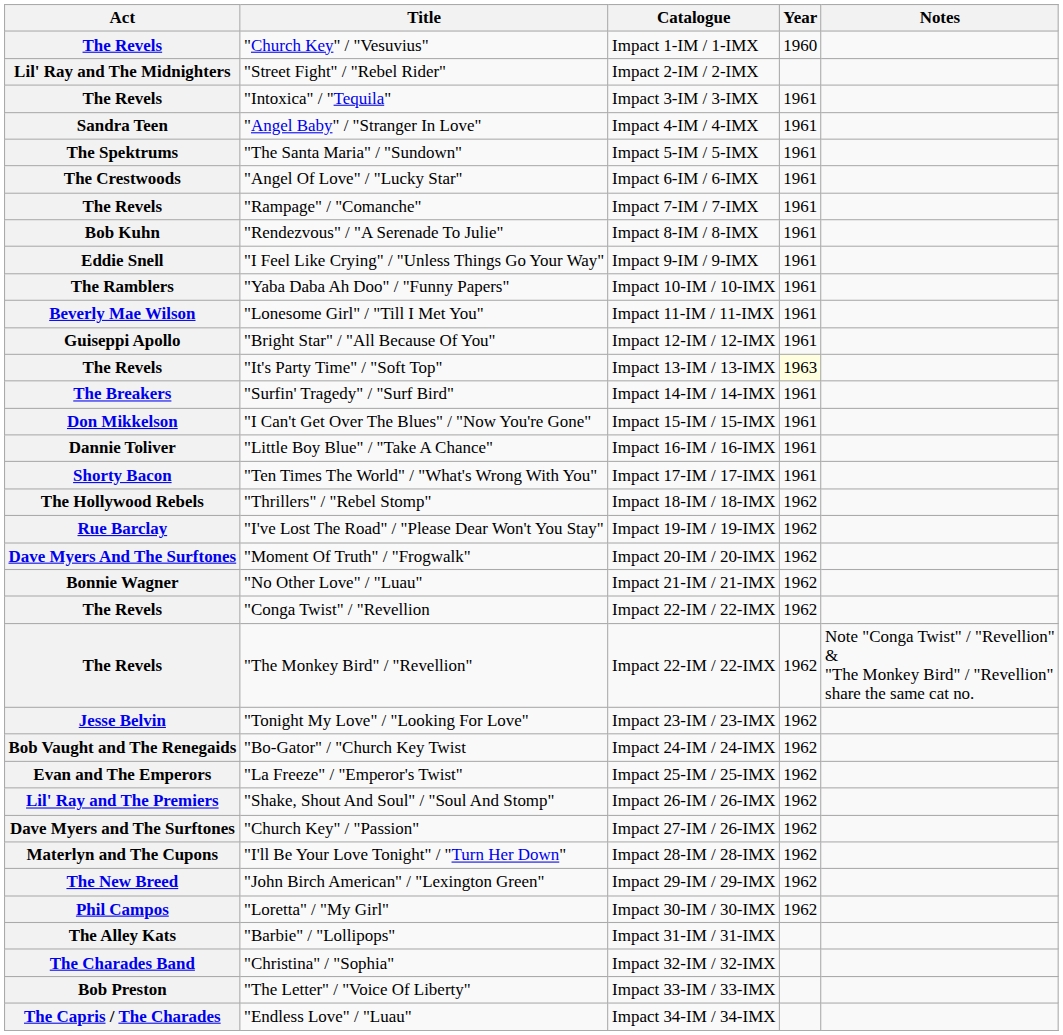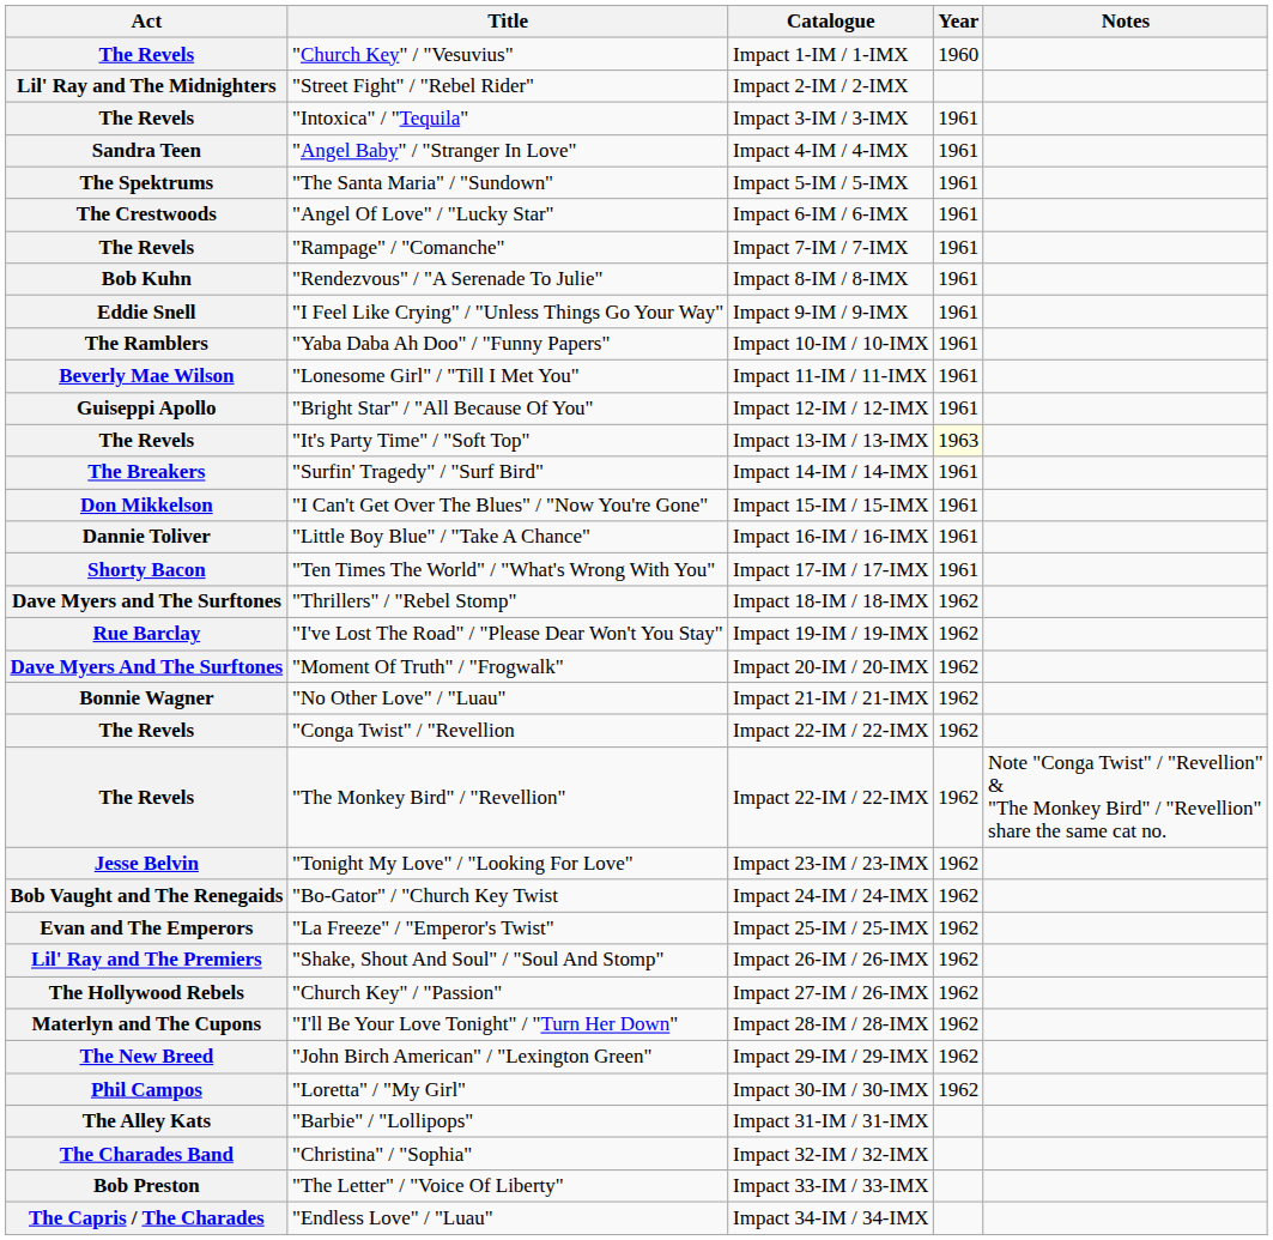 <table class="wikitable plainrowheaders sortable">
 <tr>
 <th scope="col">Act</th>
 <th scope="col">Title</th>
 <th scope="col">Catalogue</th>
 <th scope="col">Year</th>
 <th scope="col" class="unsortable">Notes</th>
 </tr>
 <tr>
 <th scope="row"><a href='#'>The Revels</a></th>
 <td>"<a href='#'>Church Key</a>" / "Vesuvius"</td>
 <td>Impact 1-IM / 1-IMX</td>
 <td>1960</td>
 <td></td>
 </tr>
 <tr>
 <th scope="row">Lil' Ray and The Midnighters</th>
 <td>"Street Fight" / "Rebel Rider"</td>
 <td>Impact  2-IM /  2-IMX</td>
 <td></td>
 <td></td>
 </tr>
 <tr>
 <th scope="row">The Revels</th>
 <td>"Intoxica" / "<a href='#'>Tequila</a>"</td>
 <td>Impact 3-IM / 3-IMX</td>
 <td>1961</td>
 <td></td>
 </tr>
 <tr>
 <th scope="row">Sandra Teen</th>
 <td>"<a href='#'>Angel Baby</a>" / "Stranger In Love"</td>
 <td>Impact 4-IM / 4-IMX</td>
 <td>1961</td>
 <td></td>
 </tr>
 <tr>
 <th scope="row">The Spektrums</th>
 <td>"The Santa Maria" / "Sundown"</td>
 <td>Impact 5-IM / 5-IMX</td>
 <td>1961</td>
 <td></td>
 </tr>
 <tr>
 <th scope="row">The Crestwoods</th>
 <td>"Angel Of Love" / "Lucky Star"</td>
 <td>Impact 6-IM / 6-IMX</td>
 <td>1961</td>
 <td></td>
 </tr>
 <tr>
 <th scope="row">The Revels</th>
 <td>"Rampage" / "Comanche"</td>
 <td>Impact 7-IM / 7-IMX</td>
 <td>1961</td>
 <td></td>
 </tr>
 <tr>
 <th scope="row">Bob Kuhn</th>
 <td>"Rendezvous" / "A Serenade To Julie"</td>
 <td>Impact 8-IM / 8-IMX</td>
 <td>1961</td>
 <td></td>
 </tr>
 <tr>
 <th scope="row">Eddie Snell</th>
 <td>"I Feel Like Crying" / "Unless Things Go Your Way"</td>
 <td>Impact 9-IM / 9-IMX</td>
 <td>1961</td>
 <td></td>
 </tr>
 <tr>
 <th scope="row">The Ramblers</th>
 <td>"Yaba Daba Ah Doo" / "Funny Papers"</td>
 <td>Impact 10-IM / 10-IMX</td>
 <td>1961</td>
 <td></td>
 </tr>
 <tr>
 <th scope="row"><a href='#'>Beverly Mae Wilson</a></th>
 <td>"Lonesome Girl" / "Till I Met You"</td>
 <td>Impact 11-IM / 11-IMX</td>
 <td>1961</td>
 <td></td>
 </tr>
 <tr>
 <th scope="row">Guiseppi Apollo</th>
 <td>"Bright Star" / "All Because Of You"</td>
 <td>Impact 12-IM / 12-IMX</td>
 <td>1961</td>
 <td></td>
 </tr>
 <tr>
 <th scope="row">The Revels</th>
 <td>"It's Party Time" / "Soft Top"</td>
 <td>Impact 13-IM / 13-IMX</td>
 <td style="background: lightyellow;">1963</td>
 <td></td>
 </tr>
 <tr>
 <th scope="row"><a href='#'>The Breakers</a></th>
 <td>"Surfin' Tragedy" / "Surf Bird"</td>
 <td>Impact 14-IM / 14-IMX</td>
 <td>1961</td>
 <td></td>
 </tr>
 <tr>
 <th scope="row"><a href='#'>Don Mikkelson</a></th>
 <td>"I Can't Get Over The Blues" / "Now You're Gone"</td>
 <td>Impact 15-IM / 15-IMX</td>
 <td>1961</td>
 <td></td>
 </tr>
 <tr>
 <th scope="row">Dannie Toliver</th>
 <td>"Little Boy Blue" / "Take A Chance"</td>
 <td>Impact 16-IM / 16-IMX</td>
 <td>1961</td>
 <td></td>
 </tr>
 <tr>
 <th scope="row"><a href='#'>Shorty Bacon</a></th>
 <td>"Ten Times The World" / "What's Wrong With You"</td>
 <td>Impact 17-IM /  17-IMX</td>
 <td>1961</td>
 <td></td>
 </tr>
 <tr>
-<th scope="row">The Hollywood Rebels</th>
+<th scope="row">Dave Myers and The Surftones</th>
 <td>"Thrillers" / "Rebel Stomp"</td>
 <td>Impact 18-IM / 18-IMX</td>
 <td>1962</td>
 <td></td>
 </tr>
 <tr>
 <th scope="row"><a href='#'>Rue Barclay</a></th>
 <td>"I've Lost The Road" / "Please Dear Won't You Stay"</td>
 <td>Impact 19-IM / 19-IMX</td>
 <td>1962</td>
 <td></td>
 </tr>
 <tr>
 <th scope="row"><a href='#'>Dave Myers And The Surftones</a></th>
 <td>"Moment Of Truth" / "Frogwalk"</td>
 <td>Impact 20-IM / 20-IMX</td>
 <td>1962</td>
 <td></td>
 </tr>
 <tr>
 <th scope="row">Bonnie Wagner</th>
 <td>"No Other Love" / "Luau"</td>
 <td>Impact 21-IM / 21-IMX</td>
 <td>1962</td>
 <td></td>
 </tr>
 <tr>
 <th scope="row">The Revels</th>
 <td>"Conga Twist" / "Revellion</td>
 <td>Impact 22-IM / 22-IMX</td>
 <td>1962</td>
 <td></td>
 </tr>
 <tr>
 <th scope="row">The Revels</th>
 <td>"The Monkey Bird" / "Revellion"</td>
 <td>Impact 22-IM / 22-IMX</td>
 <td>1962</td>
 <td>Note "Conga Twist" / "Revellion"<br>&<br>"The Monkey Bird" / "Revellion"<br>share the same cat no.</td>
 </tr>
 <tr>
 <th scope="row"><a href='#'>Jesse Belvin</a></th>
 <td>"Tonight My Love" / "Looking For Love"</td>
 <td>Impact 23-IM / 23-IMX</td>
 <td>1962</td>
 <td></td>
 </tr>
 <tr>
 <th scope="row">Bob Vaught and The Renegaids</th>
 <td>"Bo-Gator" / "Church Key Twist</td>
 <td>Impact 24-IM / 24-IMX</td>
 <td>1962</td>
 <td></td>
 </tr>
 <tr>
 <th scope="row">Evan and The Emperors</th>
 <td>"La Freeze" / "Emperor's Twist"</td>
 <td>Impact 25-IM / 25-IMX</td>
 <td>1962</td>
 <td></td>
 </tr>
 <tr>
 <th scope="row"><a href='#'>Lil' Ray and The Premiers</a></th>
 <td>"Shake, Shout And Soul" / "Soul And Stomp"</td>
 <td>Impact 26-IM / 26-IMX</td>
 <td>1962</td>
 <td></td>
 </tr>
 <tr>
-<th scope="row">Dave Myers and The Surftones</th>
+<th scope="row">The Hollywood Rebels</th>
 <td>"Church Key" / "Passion"</td>
 <td>Impact 27-IM / 26-IMX</td>
 <td>1962</td>
 <td></td>
 </tr>
 <tr>
 <th scope="row">Materlyn and The Cupons</th>
 <td>"I'll Be Your Love Tonight" / "<a href='#'>Turn Her Down</a>"</td>
 <td>Impact 28-IM / 28-IMX</td>
 <td>1962</td>
 <td></td>
 </tr>
 <tr>
 <th scope="row"><a href='#'>The New Breed</a></th>
 <td>"John Birch American" / "Lexington Green"</td>
 <td>Impact 29-IM / 29-IMX</td>
 <td>1962</td>
 <td></td>
 </tr>
 <tr>
 <th scope="row"><a href='#'>Phil Campos</a></th>
 <td>"Loretta" / "My Girl"</td>
 <td>Impact 30-IM / 30-IMX</td>
 <td>1962</td>
 <td></td>
 </tr>
 <tr>
 <th scope="row">The Alley Kats</th>
 <td>"Barbie" / "Lollipops"</td>
 <td>Impact 31-IM / 31-IMX</td>
 <td></td>
 <td></td>
 </tr>
 <tr>
 <th scope="row"><a href='#'>The Charades Band</a></th>
 <td>"Christina" / "Sophia"</td>
 <td>Impact 32-IM / 32-IMX</td>
 <td></td>
 <td></td>
 </tr>
 <tr>
 <th scope="row">Bob Preston</th>
 <td>"The Letter" / "Voice Of Liberty"</td>
 <td>Impact 33-IM / 33-IMX</td>
 <td></td>
 <td></td>
 </tr>
 <tr>
 <th scope="row"><a href='#'>The Capris</a> / <a href='#'>The Charades</a></th>
 <td>"Endless Love" / "Luau"</td>
 <td>Impact 34-IM / 34-IMX</td>
 <td></td>
 <td></td>
 </tr>
 <tr>
 </tr>
 </table>
